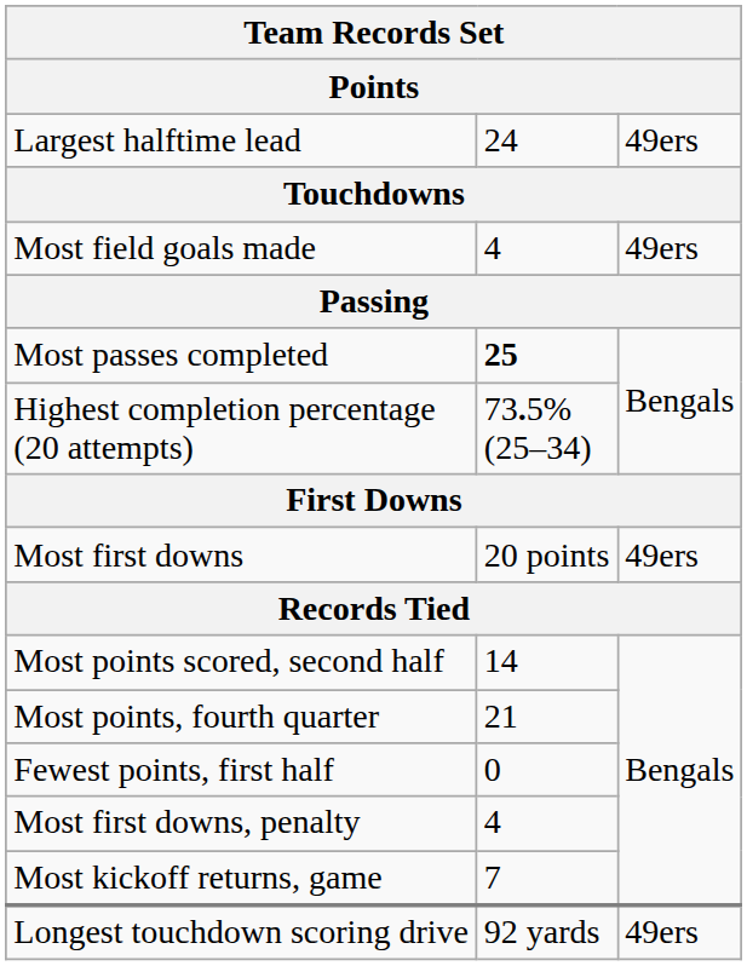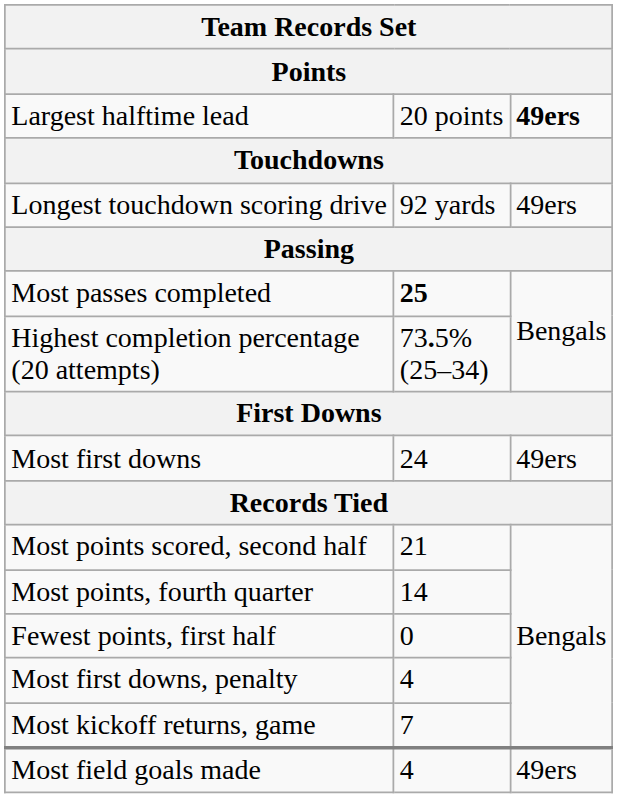 <table class="wikitable">
 <tr>
 <th colspan=3>Team Records Set</th>
 </tr>
 <tr>
 <th colspan=3>Points</th>
 </tr>
 <tr>
 <td>Largest halftime lead</td>
-<td>24</td>
-<td>49ers</td>
+<td>20 points</td>
+<td><strong>49ers</strong></td>
 </tr>
 <tr>
 <th colspan=3>Touchdowns</th>
 </tr>
 <tr>
-<td>Most field goals made</td>
-<td>4</td>
+<td>Longest touchdown scoring drive</td>
+<td>92 yards</td>
 <td>49ers</td>
 </tr>
 <tr>
 <th colspan=3>Passing</th>
 </tr>
 <tr>
 <td>Most passes completed</td>
 <td><strong>25</strong></td>
 <td rowspan=2>Bengals</td>
 </tr>
 <tr>
 <td>Highest completion percentage<br> (20 attempts)</td>
 <td>73<strong>.</strong>5% <br> (25–34)</td>
 </tr>
 <tr>
 <th colspan=3>First Downs</th>
 </tr>
 <tr>
 <td>Most first downs</td>
-<td>20 points</td>
+<td>24</td>
 <td>49ers</td>
 </tr>
 <tr>
 <th colspan=3>Records Tied</th>
 </tr>
 <tr>
 <td>Most points scored, second half</td>
-<td>14</td>
+<td>21</td>
 <td rowspan=5>Bengals</td>
 </tr>
 <tr>
 <td>Most points, fourth quarter</td>
-<td>21</td>
+<td>14</td>
 </tr>
 <tr>
 <td>Fewest points, first half</td>
 <td>0</td>
 </tr>
 <tr>
 <td>Most first downs, penalty</td>
 <td>4</td>
 </tr>
 <tr style="border-bottom: 2px solid gray">
 <td>Most kickoff returns, game</td>
 <td>7</td>
 </tr>
 <tr>
-<td>Longest touchdown scoring drive</td>
-<td>92 yards</td>
+<td>Most field goals made</td>
+<td>4</td>
 <td>49ers</td>
 </tr>
 </table>
